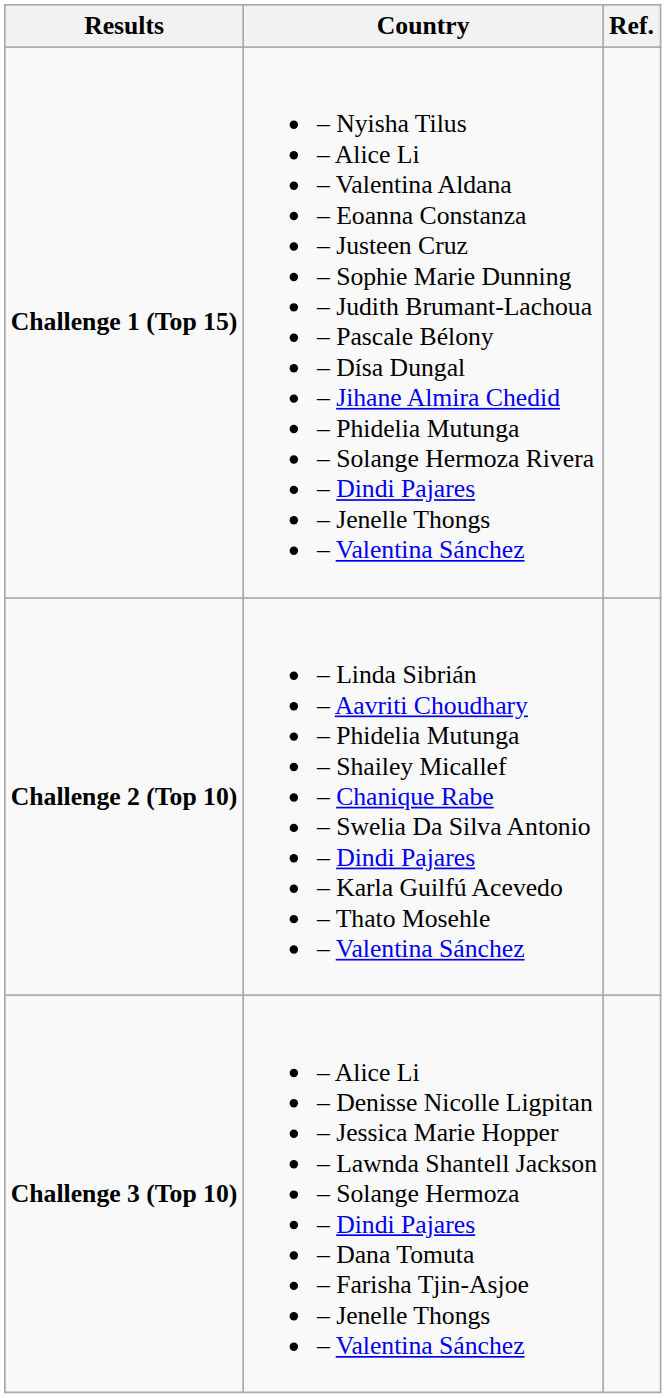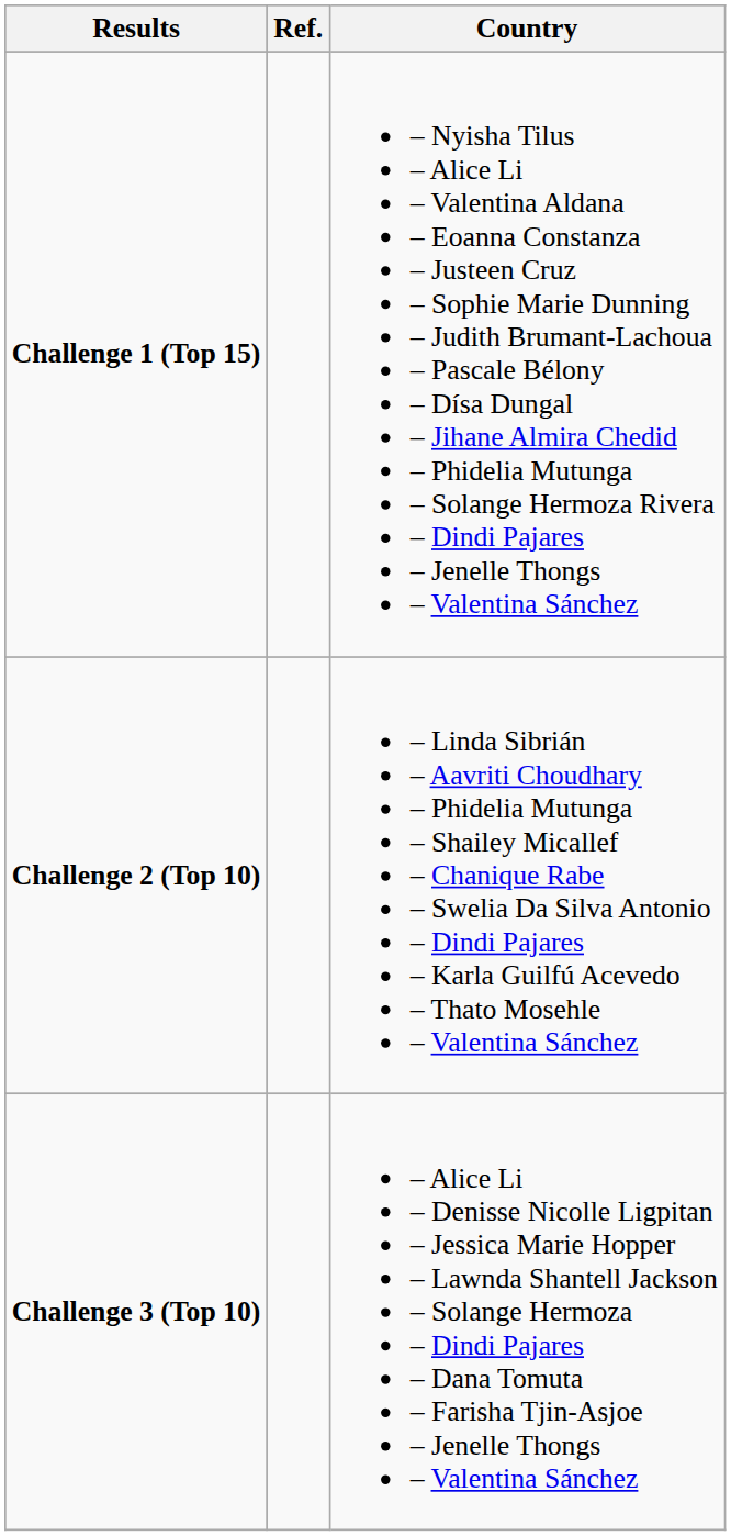 <table class="wikitable sortable" style="font-size: 95%;">
 <tr>
 <th>Results</th>
+<th>Ref.</th>
 <th>Country</th>
-<th>Ref.</th>
 </tr>
 <tr>
 <td><strong>Challenge 1 (Top 15)</strong></td>
+<td></td>
 <td><br><ul><li><strong></strong> – Nyisha Tilus</li><li><strong></strong> – Alice Li</li><li><strong></strong> – Valentina Aldana</li><li><strong></strong> – Eoanna Constanza</li><li><strong></strong> – Justeen Cruz</li><li><strong></strong> – Sophie Marie Dunning</li><li><strong></strong> – Judith Brumant-Lachoua</li><li><strong></strong> – Pascale Bélony</li><li><strong></strong> – Dísa Dungal</li><li><strong></strong> – <a href='#'>Jihane Almira Chedid</a></li><li><strong></strong> – Phidelia Mutunga</li><li><strong></strong> – Solange Hermoza Rivera</li><li><strong></strong> – <a href='#'>Dindi Pajares</a></li><li><strong></strong> – Jenelle Thongs</li><li><strong></strong> – <a href='#'>Valentina Sánchez</a></li></ul></td>
-<td></td>
 </tr>
 <tr>
 <td><strong>Challenge 2 (Top 10)</strong></td>
+<td></td>
 <td><br><ul><li><strong></strong> – Linda Sibrián</li><li><strong></strong> – <a href='#'>Aavriti Choudhary</a></li><li><strong></strong> – Phidelia Mutunga</li><li><strong></strong> – Shailey Micallef</li><li><strong></strong> – <a href='#'>Chanique Rabe</a></li><li><strong></strong> – Swelia Da Silva Antonio</li><li><strong></strong> – <a href='#'>Dindi Pajares</a></li><li><strong></strong> – Karla Guilfú Acevedo</li><li><strong></strong> – Thato Mosehle</li><li><strong></strong> – <a href='#'>Valentina Sánchez</a></li></ul></td>
-<td></td>
 </tr>
 <tr>
 <td><strong>Challenge 3 (Top 10)</strong></td>
+<td></td>
 <td><br><ul><li><strong></strong> – Alice Li</li><li><strong></strong> – Denisse Nicolle Ligpitan</li><li><strong></strong> – Jessica Marie Hopper</li><li><strong></strong> – Lawnda Shantell Jackson</li><li><strong></strong> – Solange Hermoza</li><li><strong></strong> – <a href='#'>Dindi Pajares</a></li><li><strong></strong> – Dana Tomuta</li><li><strong></strong> – Farisha Tjin-Asjoe</li><li><strong></strong> – Jenelle Thongs</li><li><strong></strong> – <a href='#'>Valentina Sánchez</a></li></ul></td>
-<td></td>
 </tr>
 </table>
